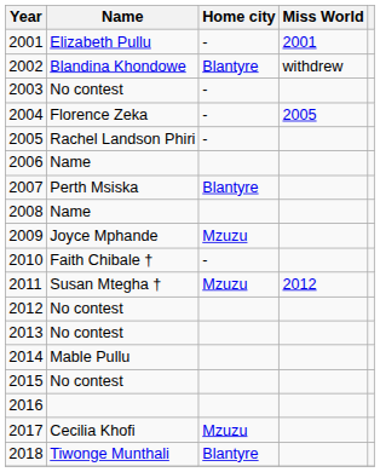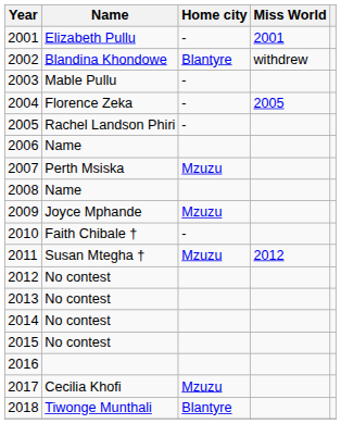 <table class="wikitable sortable">
 <tr>
 <th><strong>Year</strong></th>
 <th>Name</th>
 <th>Home city</th>
 <th>Miss World</th>
 <th></th>
 </tr>
 <tr>
 <td>2001</td>
 <td><a href='#'>Elizabeth Pullu</a></td>
 <td>-</td>
 <td><a href='#'>2001</a></td>
 <td></td>
 </tr>
 <tr>
 <td>2002</td>
 <td><a href='#'>Blandina Khondowe</a></td>
 <td><a href='#'>Blantyre</a></td>
 <td>withdrew</td>
 <td></td>
 </tr>
 <tr>
 <td>2003</td>
-<td>No contest</td>
+<td>Mable Pullu</td>
 <td>-</td>
 <td></td>
 <td></td>
 </tr>
 <tr>
 <td>2004</td>
 <td>Florence Zeka</td>
 <td>-</td>
 <td><a href='#'>2005</a></td>
 <td></td>
 </tr>
 <tr>
 <td>2005</td>
 <td>Rachel Landson Phiri</td>
 <td>-</td>
 <td></td>
 <td></td>
 </tr>
 <tr>
 <td>2006</td>
 <td>Name</td>
 <td></td>
 <td></td>
 <td></td>
 </tr>
 <tr>
 <td>2007</td>
 <td>Perth Msiska</td>
-<td><a href='#'>Blantyre</a></td>
+<td><a href='#'>Mzuzu</a></td>
 <td></td>
 <td></td>
 </tr>
 <tr>
 <td>2008</td>
 <td>Name</td>
 <td></td>
 <td></td>
 <td></td>
 </tr>
 <tr>
 <td>2009</td>
 <td>Joyce Mphande</td>
 <td><a href='#'>Mzuzu</a></td>
 <td></td>
 <td></td>
 </tr>
 <tr>
 <td>2010</td>
 <td>Faith Chibale †</td>
 <td>-</td>
 <td></td>
 <td></td>
 </tr>
 <tr>
 <td>2011</td>
 <td>Susan Mtegha †</td>
 <td><a href='#'>Mzuzu</a></td>
 <td><a href='#'>2012</a></td>
 <td></td>
 </tr>
 <tr>
 <td>2012</td>
 <td>No contest</td>
 <td></td>
 <td></td>
 <td></td>
 </tr>
 <tr>
 <td>2013</td>
 <td>No contest</td>
 <td></td>
 <td></td>
 <td></td>
 </tr>
 <tr>
 <td>2014</td>
-<td>Mable Pullu</td>
+<td>No contest</td>
 <td></td>
 <td></td>
 <td></td>
 </tr>
 <tr>
 <td>2015</td>
 <td>No contest</td>
 <td></td>
 <td></td>
 <td></td>
 </tr>
 <tr>
 <td>2016</td>
 <td></td>
 <td></td>
 <td></td>
 <td></td>
 </tr>
 <tr>
 <td>2017</td>
 <td>Cecilia Khofi</td>
 <td><a href='#'>Mzuzu</a></td>
 <td></td>
 <td></td>
 </tr>
 <tr>
 <td>2018</td>
 <td><a href='#'>Tiwonge Munthali</a></td>
 <td><a href='#'>Blantyre</a></td>
 <td></td>
 <td></td>
 </tr>
 <tr>
 </tr>
 </table>
